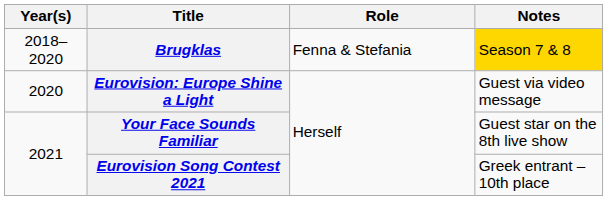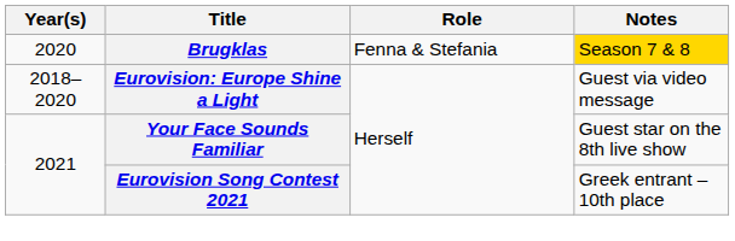 <table class="wikitable plainrowheaders sortable" style="margin-right: 0;">
 <tr>
 <th scope="col" style="width:5em;">Year(s)</th>
 <th scope="col" style="width:13em;">Title</th>
 <th scope="col" style="width:12em;">Role</th>
 <th scope="col" style="width:8em;">Notes</th>
 </tr>
 <tr>
-<td style="text-align:center;">2018–2020</td>
+<td style="text-align:center;">2020</td>
 <th scope="row"><em><a href='#'>Brugklas</a></em></th>
 <td>Fenna & Stefania</td>
 <td style="background: gold;">Season 7 & 8</td>
 </tr>
 <tr>
-<td style="text-align:center;">2020</td>
+<td style="text-align:center;">2018–2020</td>
 <th scope="row"><em><a href='#'>Eurovision: Europe Shine a Light</a></em></th>
 <td rowspan=3>Herself</td>
 <td>Guest via video message</td>
 </tr>
 <tr>
 <td style="text-align:center;" rowspan="2">2021</td>
 <th scope="row"><em><a href='#'>Your Face Sounds Familiar</a></em></th>
 <td>Guest star on the 8th live show</td>
 </tr>
 <tr>
 <th scope="row"><em><a href='#'>Eurovision Song Contest 2021</a></em></th>
 <td>Greek entrant – 10th place</td>
 </tr>
 </table>
